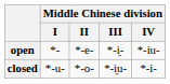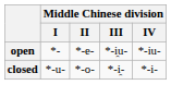 <table class="wikitable" style="text-align: center;">
 <tr>
 <th rowspan="2"></th>
 <th colspan="4">Middle Chinese division</th>
 </tr>
 <tr>
 <th>I</th>
 <th>II</th>
 <th>III</th>
 <th>IV</th>
 </tr>
 <tr>
 <th>open</th>
 <td>*-</td>
 <td>*-e-</td>
-<td>*-i̯-</td>
+<td>*-i̯u-</td>
 <td>*-iu-</td>
 </tr>
 <tr>
 <th>closed</th>
 <td>*-u-</td>
 <td>*-o-</td>
-<td>*-i̯u-</td>
+<td>*-i̯-</td>
 <td>*-i-</td>
 </tr>
 </table>
